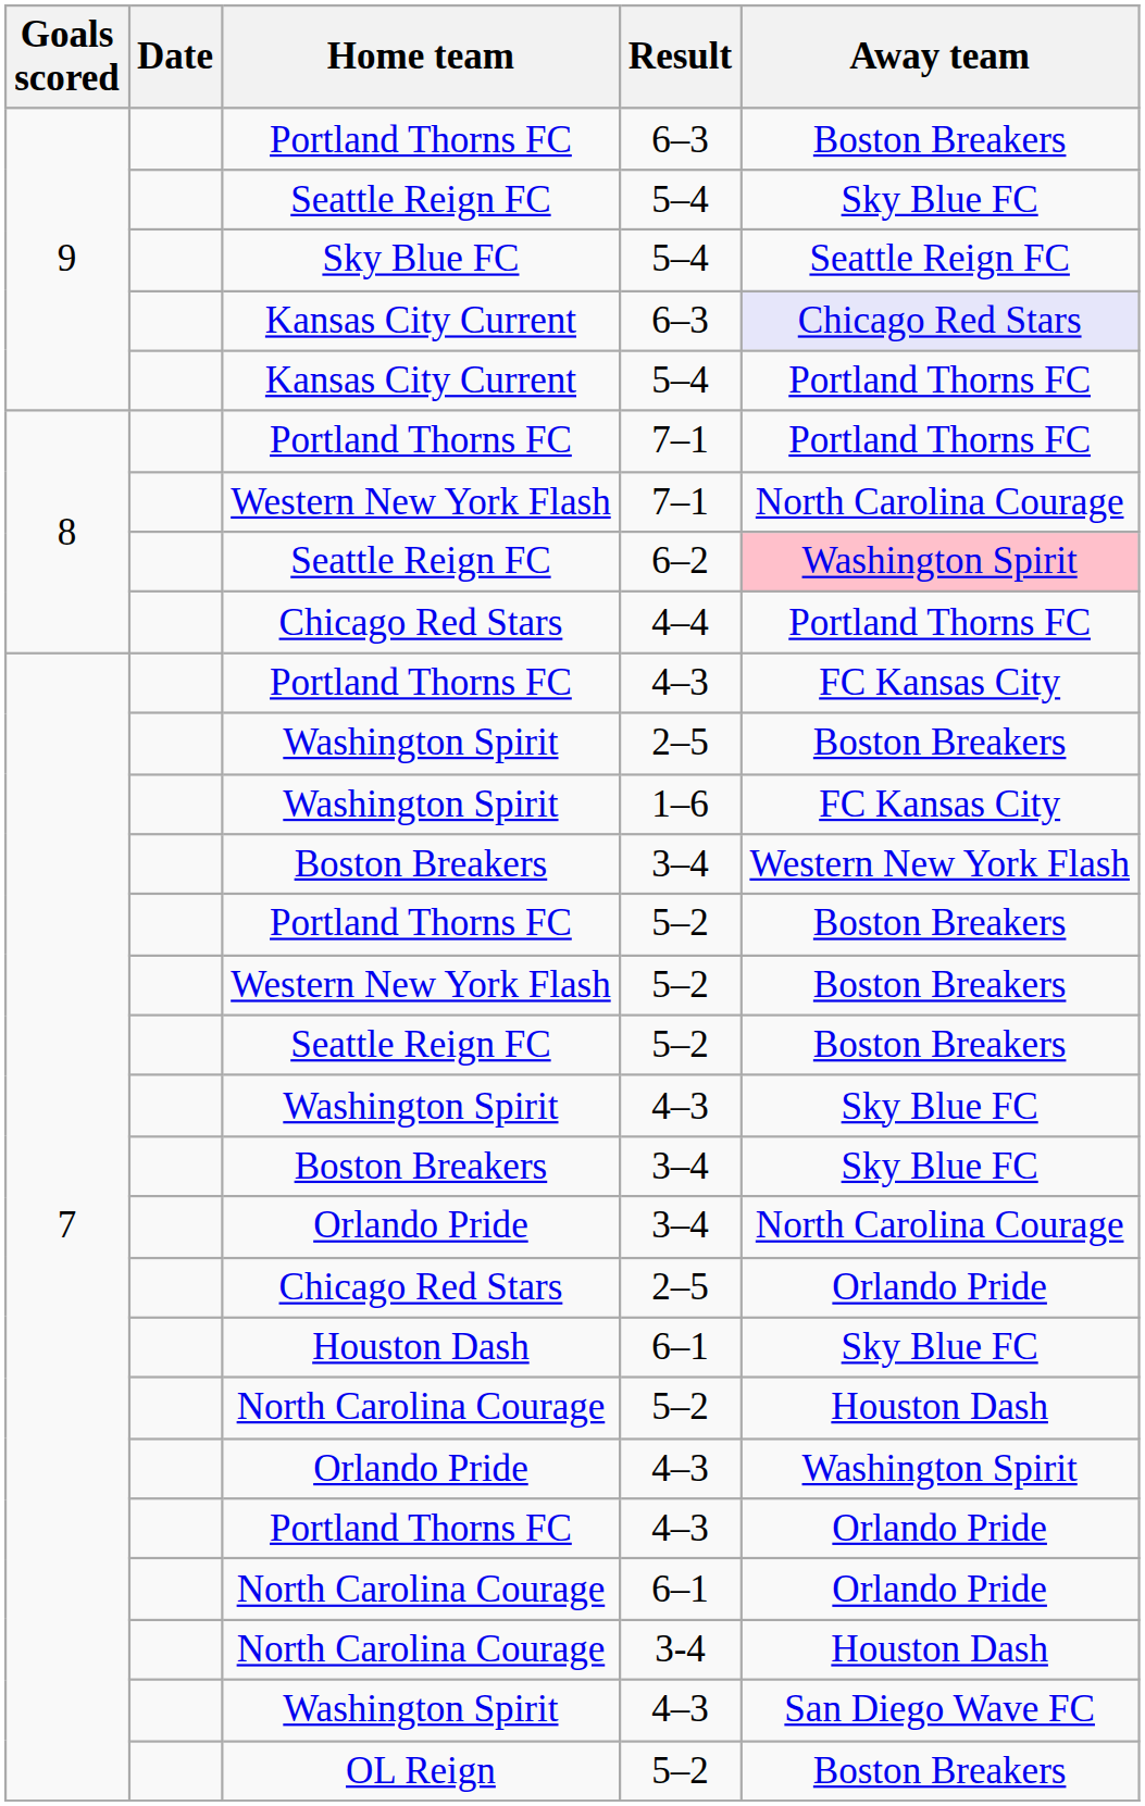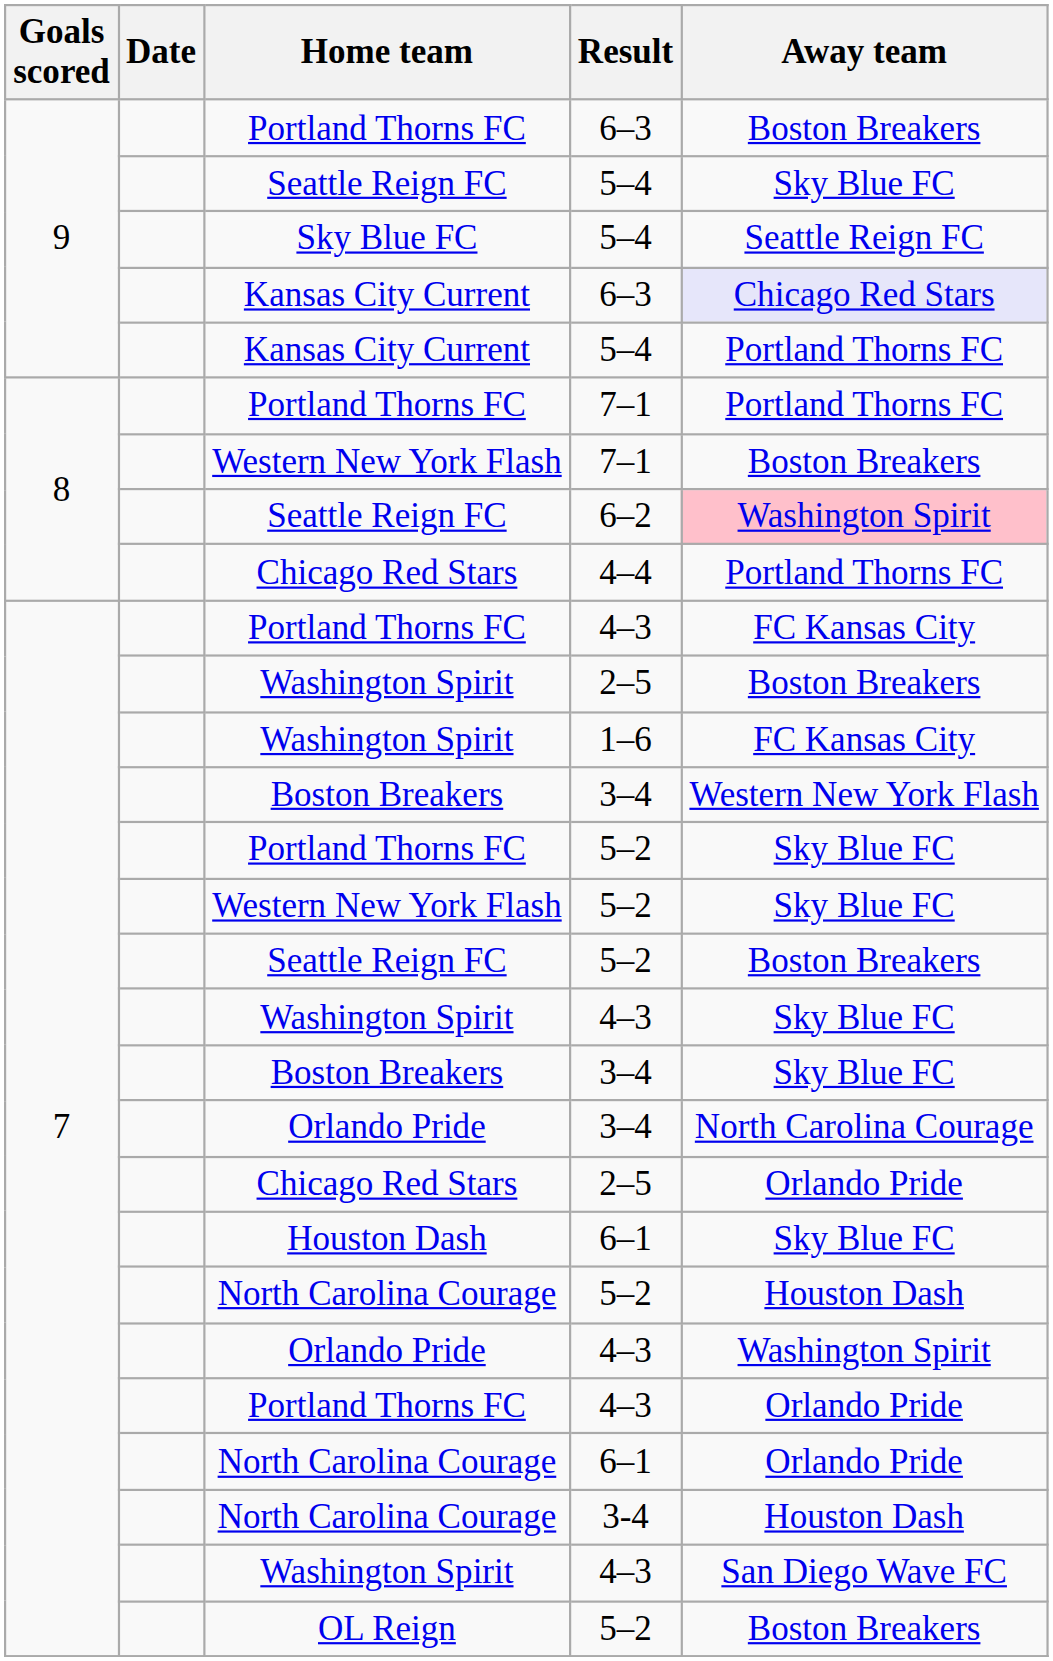 <table class="wikitable sortable" style="text-align: center">
 <tr>
 <th>Goals<br>scored</th>
 <th>Date</th>
 <th>Home team</th>
 <th>Result</th>
 <th>Away team</th>
 </tr>
 <tr>
 <td rowspan=5>9</td>
 <td></td>
 <td><a href='#'>Portland Thorns FC</a></td>
 <td>6–3</td>
 <td><a href='#'>Boston Breakers</a></td>
 </tr>
 <tr>
 <td></td>
 <td><a href='#'>Seattle Reign FC</a></td>
 <td>5–4</td>
 <td><a href='#'>Sky Blue FC</a></td>
 </tr>
 <tr>
 <td></td>
 <td><a href='#'>Sky Blue FC</a></td>
 <td>5–4</td>
 <td><a href='#'>Seattle Reign FC</a></td>
 </tr>
 <tr>
 <td></td>
 <td><a href='#'>Kansas City Current</a></td>
 <td>6–3</td>
 <td style="background: lavender;"><a href='#'>Chicago Red Stars</a></td>
 </tr>
 <tr>
 <td></td>
 <td><a href='#'>Kansas City Current</a></td>
 <td>5–4</td>
 <td><a href='#'>Portland Thorns FC</a></td>
 </tr>
 <tr>
 <td rowspan=4>8</td>
 <td></td>
 <td><a href='#'>Portland Thorns FC</a></td>
 <td>7–1</td>
 <td><a href='#'>Portland Thorns FC</a></td>
 </tr>
 <tr>
 <td></td>
 <td><a href='#'>Western New York Flash</a></td>
 <td>7–1</td>
-<td><a href='#'>North Carolina Courage</a></td>
+<td><a href='#'>Boston Breakers</a></td>
 </tr>
 <tr>
 <td></td>
 <td><a href='#'>Seattle Reign FC</a></td>
 <td>6–2</td>
 <td style="background: pink;"><a href='#'>Washington Spirit</a></td>
 </tr>
 <tr>
 <td></td>
 <td><a href='#'>Chicago Red Stars</a></td>
 <td>4–4</td>
 <td><a href='#'>Portland Thorns FC</a></td>
 </tr>
 <tr>
 <td rowspan=19>7</td>
 <td></td>
 <td><a href='#'>Portland Thorns FC</a></td>
 <td>4–3</td>
 <td><a href='#'>FC Kansas City</a></td>
 </tr>
 <tr>
 <td></td>
 <td><a href='#'>Washington Spirit</a></td>
 <td>2–5</td>
 <td><a href='#'>Boston Breakers</a></td>
 </tr>
 <tr>
 <td></td>
 <td><a href='#'>Washington Spirit</a></td>
 <td>1–6</td>
 <td><a href='#'>FC Kansas City</a></td>
 </tr>
 <tr>
 <td></td>
 <td><a href='#'>Boston Breakers</a></td>
 <td>3–4</td>
 <td><a href='#'>Western New York Flash</a></td>
 </tr>
 <tr>
 <td></td>
 <td><a href='#'>Portland Thorns FC</a></td>
 <td>5–2</td>
-<td><a href='#'>Boston Breakers</a></td>
+<td><a href='#'>Sky Blue FC</a></td>
 </tr>
 <tr>
 <td></td>
 <td><a href='#'>Western New York Flash</a></td>
 <td>5–2</td>
-<td><a href='#'>Boston Breakers</a></td>
+<td><a href='#'>Sky Blue FC</a></td>
 </tr>
 <tr>
 <td></td>
 <td><a href='#'>Seattle Reign FC</a></td>
 <td>5–2</td>
 <td><a href='#'>Boston Breakers</a></td>
 </tr>
 <tr>
 <td></td>
 <td><a href='#'>Washington Spirit</a></td>
 <td>4–3</td>
 <td><a href='#'>Sky Blue FC</a></td>
 </tr>
 <tr>
 <td></td>
 <td><a href='#'>Boston Breakers</a></td>
 <td>3–4</td>
 <td><a href='#'>Sky Blue FC</a></td>
 </tr>
 <tr>
 <td></td>
 <td><a href='#'>Orlando Pride</a></td>
 <td>3–4</td>
 <td><a href='#'>North Carolina Courage</a></td>
 </tr>
 <tr>
 <td></td>
 <td><a href='#'>Chicago Red Stars</a></td>
 <td>2–5</td>
 <td><a href='#'>Orlando Pride</a></td>
 </tr>
 <tr>
 <td></td>
 <td><a href='#'>Houston Dash</a></td>
 <td>6–1</td>
 <td><a href='#'>Sky Blue FC</a></td>
 </tr>
 <tr>
 <td></td>
 <td><a href='#'>North Carolina Courage</a></td>
 <td>5–2</td>
 <td><a href='#'>Houston Dash</a></td>
 </tr>
 <tr>
 <td></td>
 <td><a href='#'>Orlando Pride</a></td>
 <td>4–3</td>
 <td><a href='#'>Washington Spirit</a></td>
 </tr>
 <tr>
 <td></td>
 <td><a href='#'>Portland Thorns FC</a></td>
 <td>4–3</td>
 <td><a href='#'>Orlando Pride</a></td>
 </tr>
 <tr>
 <td></td>
 <td><a href='#'>North Carolina Courage</a></td>
 <td>6–1</td>
 <td><a href='#'>Orlando Pride</a></td>
 </tr>
 <tr>
 <td></td>
 <td><a href='#'>North Carolina Courage</a></td>
 <td>3-4</td>
 <td><a href='#'>Houston Dash</a></td>
 </tr>
 <tr>
 <td></td>
 <td><a href='#'>Washington Spirit</a></td>
 <td>4–3</td>
 <td><a href='#'>San Diego Wave FC</a></td>
 </tr>
 <tr>
 <td></td>
 <td><a href='#'>OL Reign</a></td>
 <td>5–2</td>
 <td><a href='#'>Boston Breakers</a></td>
 </tr>
 <tr>
 </tr>
 </table>
